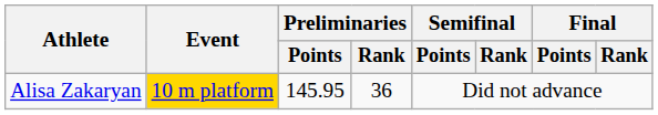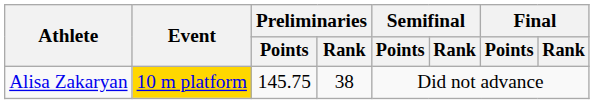 <table class="wikitable" style="text-align:center; font-size:90%;">
 <tr>
 <th rowspan=2>Athlete</th>
 <th rowspan=2>Event</th>
 <th colspan=2>Preliminaries</th>
 <th colspan=2>Semifinal</th>
 <th colspan=2>Final</th>
 </tr>
 <tr style="font-size:95%">
 <th>Points</th>
 <th>Rank</th>
 <th>Points</th>
 <th>Rank</th>
 <th>Points</th>
 <th>Rank</th>
 </tr>
 <tr>
 <td align=left><a href='#'>Alisa Zakaryan</a></td>
 <td align=left style="background: gold;"><a href='#'>10 m platform</a></td>
-<td>145.95</td>
-<td>36</td>
+<td>145.75</td>
+<td>38</td>
 <td colspan=4>Did not advance</td>
 </tr>
 </table>
